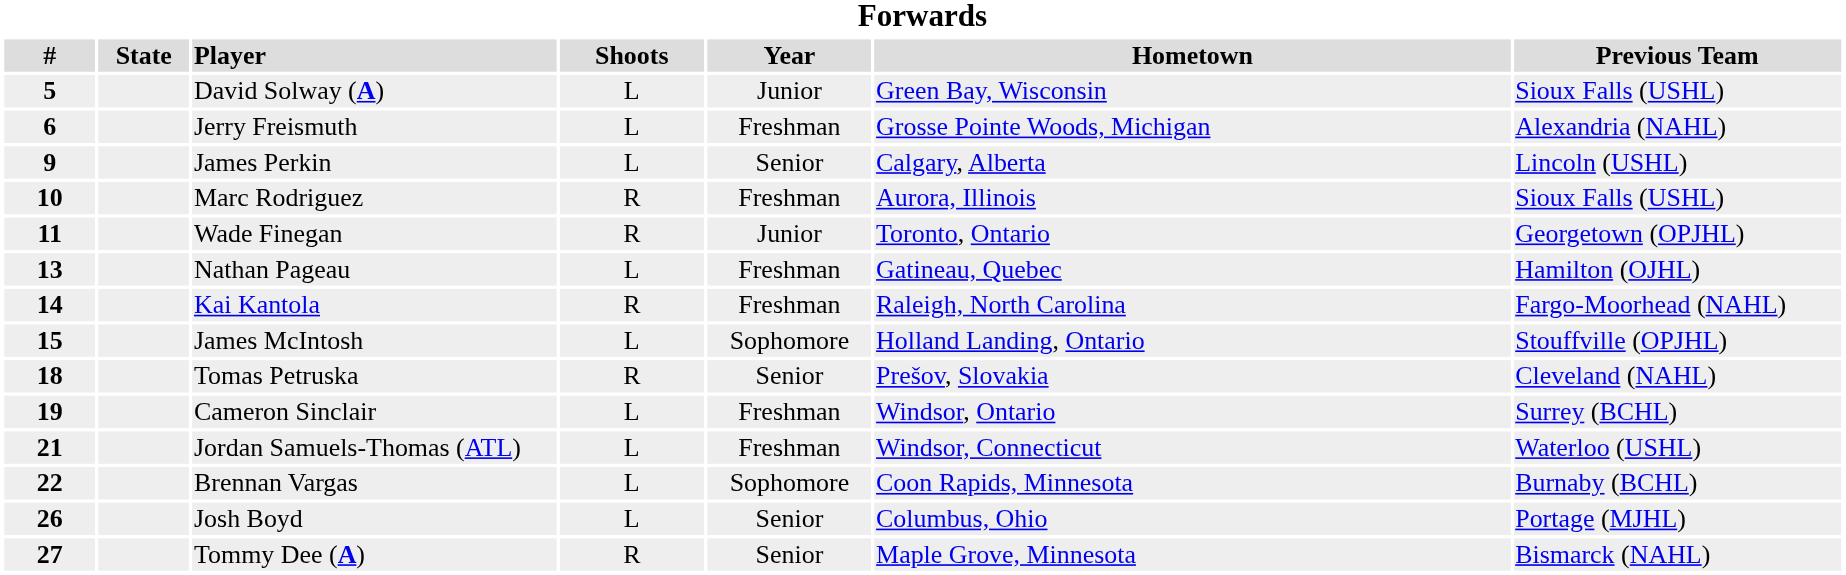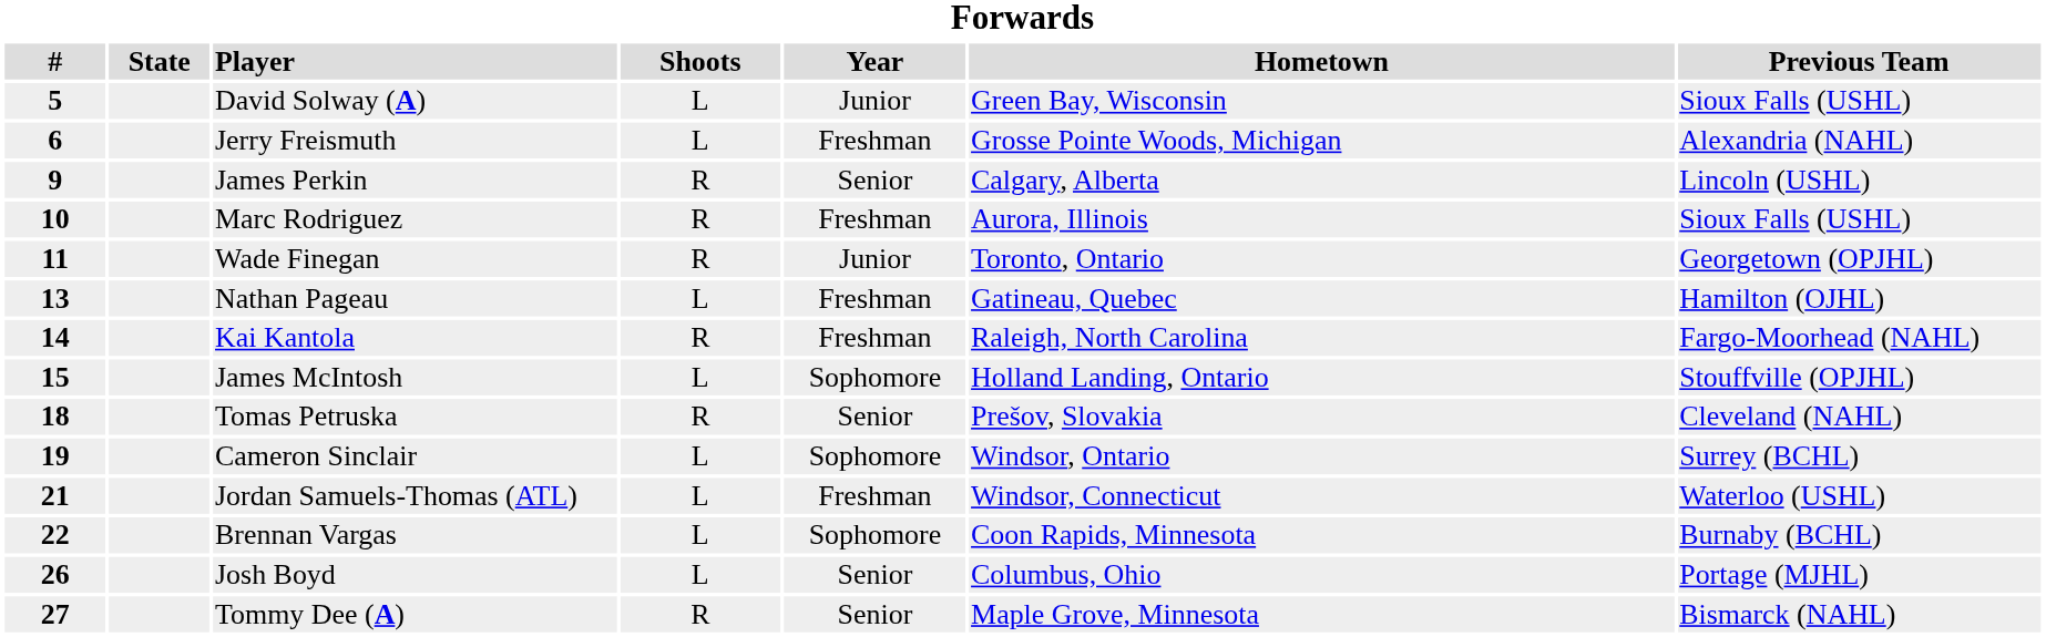 <table width=90%>
 <tr>
 <th colspan=7  style="text-align:center"><big>Forwards</big></th>
 </tr>
 <tr bgcolor="#dddddd">
 <th width=5%>#</th>
 <th width=5%>State</th>
 <td align=left!!width=10%><strong>Player</strong></td>
 <th width=8%>Shoots</th>
 <th width=9%>Year</th>
 <th width=35%>Hometown</th>
 <th width=18%>Previous Team</th>
 </tr>
 <tr bgcolor="#eeeeee">
 <td align=center><strong>5</strong></td>
 <td align=center></td>
 <td>David Solway (<strong><a href='#'>A</a></strong>)</td>
 <td align=center>L</td>
 <td align=center>Junior</td>
 <td><a href='#'>Green Bay, Wisconsin</a></td>
 <td><a href='#'>Sioux Falls</a> (<a href='#'>USHL</a>)</td>
 </tr>
 <tr bgcolor="#eeeeee">
 <td align=center><strong>6</strong></td>
 <td align=center></td>
 <td>Jerry Freismuth</td>
 <td align=center>L</td>
 <td align=center>Freshman</td>
 <td><a href='#'>Grosse Pointe Woods, Michigan</a></td>
 <td><a href='#'>Alexandria</a> (<a href='#'>NAHL</a>)</td>
 </tr>
 <tr bgcolor="#eeeeee">
 <td align=center><strong>9</strong></td>
 <td align=center></td>
 <td>James Perkin</td>
-<td align=center>L</td>
+<td align=center>R</td>
 <td align=center>Senior</td>
 <td><a href='#'>Calgary</a>, <a href='#'>Alberta</a></td>
 <td><a href='#'>Lincoln</a> (<a href='#'>USHL</a>)</td>
 </tr>
 <tr bgcolor="#eeeeee">
 <td align=center><strong>10</strong></td>
 <td align=center></td>
 <td>Marc Rodriguez</td>
 <td align=center>R</td>
 <td align=center>Freshman</td>
 <td><a href='#'>Aurora, Illinois</a></td>
 <td><a href='#'>Sioux Falls</a> (<a href='#'>USHL</a>)</td>
 </tr>
 <tr bgcolor="#eeeeee">
 <td align=center><strong>11</strong></td>
 <td align=center></td>
 <td>Wade Finegan</td>
 <td align=center>R</td>
 <td align=center>Junior</td>
 <td><a href='#'>Toronto</a>, <a href='#'>Ontario</a></td>
 <td><a href='#'>Georgetown</a> (<a href='#'>OPJHL</a>)</td>
 </tr>
 <tr bgcolor="#eeeeee">
 <td align=center><strong>13</strong></td>
 <td align=center></td>
 <td>Nathan Pageau</td>
 <td align=center>L</td>
 <td align=center>Freshman</td>
 <td><a href='#'>Gatineau, Quebec</a></td>
 <td><a href='#'>Hamilton</a> (<a href='#'>OJHL</a>)</td>
 </tr>
 <tr bgcolor="#eeeeee">
 <td align=center><strong>14</strong></td>
 <td align=center></td>
 <td><a href='#'>Kai Kantola</a></td>
 <td align=center>R</td>
 <td align=center>Freshman</td>
 <td><a href='#'>Raleigh, North Carolina</a></td>
 <td><a href='#'>Fargo-Moorhead</a> (<a href='#'>NAHL</a>)</td>
 </tr>
 <tr bgcolor="#eeeeee">
 <td align=center><strong>15</strong></td>
 <td align=center></td>
 <td>James McIntosh</td>
 <td align=center>L</td>
 <td align=center>Sophomore</td>
 <td><a href='#'>Holland Landing</a>, <a href='#'>Ontario</a></td>
 <td><a href='#'>Stouffville</a> (<a href='#'>OPJHL</a>)</td>
 </tr>
 <tr bgcolor="#eeeeee">
 <td align=center><strong>18</strong></td>
 <td align=center></td>
 <td>Tomas Petruska</td>
 <td align=center>R</td>
 <td align=center>Senior</td>
 <td><a href='#'>Prešov</a>, <a href='#'>Slovakia</a></td>
 <td><a href='#'>Cleveland</a> (<a href='#'>NAHL</a>)</td>
 </tr>
 <tr bgcolor="#eeeeee">
 <td align=center><strong>19</strong></td>
 <td align=center></td>
 <td>Cameron Sinclair</td>
 <td align=center>L</td>
-<td align=center>Freshman</td>
+<td align=center>Sophomore</td>
 <td><a href='#'>Windsor</a>, <a href='#'>Ontario</a></td>
 <td><a href='#'>Surrey</a> (<a href='#'>BCHL</a>)</td>
 </tr>
 <tr bgcolor="#eeeeee">
 <td align=center><strong>21</strong></td>
 <td align=center></td>
 <td>Jordan Samuels-Thomas (<a href='#'>ATL</a>)</td>
 <td align=center>L</td>
 <td align=center>Freshman</td>
 <td><a href='#'>Windsor, Connecticut</a></td>
 <td><a href='#'>Waterloo</a> (<a href='#'>USHL</a>)</td>
 </tr>
 <tr bgcolor="#eeeeee">
 <td align=center><strong>22</strong></td>
 <td align=center></td>
 <td>Brennan Vargas</td>
 <td align=center>L</td>
 <td align=center>Sophomore</td>
 <td><a href='#'>Coon Rapids, Minnesota</a></td>
 <td><a href='#'>Burnaby</a> (<a href='#'>BCHL</a>)</td>
 </tr>
 <tr bgcolor="#eeeeee">
 <td align=center><strong>26</strong></td>
 <td align=center></td>
 <td>Josh Boyd</td>
 <td align=center>L</td>
 <td align=center>Senior</td>
 <td><a href='#'>Columbus, Ohio</a></td>
 <td><a href='#'>Portage</a> (<a href='#'>MJHL</a>)</td>
 </tr>
 <tr bgcolor="#eeeeee">
 <td align=center><strong>27</strong></td>
 <td align=center></td>
 <td>Tommy Dee (<strong><a href='#'>A</a></strong>)</td>
 <td align=center>R</td>
 <td align=center>Senior</td>
 <td><a href='#'>Maple Grove, Minnesota</a></td>
 <td><a href='#'>Bismarck</a> (<a href='#'>NAHL</a>)</td>
 </tr>
 </table>
